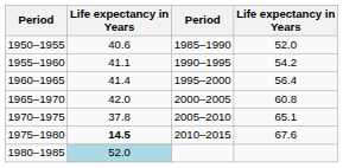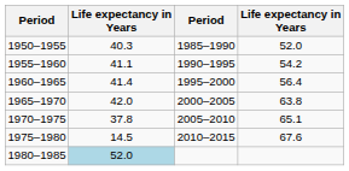 <table class="wikitable" style="text-align: center;">
 <tr>
 <th>Period</th>
 <th>Life expectancy in<br>Years</th>
 <th>Period</th>
 <th>Life expectancy in<br>Years</th>
 </tr>
 <tr>
 <td>1950–1955</td>
-<td>40.6</td>
+<td>40.3</td>
 <td>1985–1990</td>
 <td>52.0</td>
 </tr>
 <tr>
 <td>1955–1960</td>
 <td>41.1</td>
 <td>1990–1995</td>
 <td>54.2</td>
 </tr>
 <tr>
 <td>1960–1965</td>
 <td>41.4</td>
 <td>1995–2000</td>
 <td>56.4</td>
 </tr>
 <tr>
 <td>1965–1970</td>
 <td>42.0</td>
 <td>2000–2005</td>
-<td>60.8</td>
+<td>63.8</td>
 </tr>
 <tr>
 <td>1970–1975</td>
 <td>37.8</td>
 <td>2005–2010</td>
 <td>65.1</td>
 </tr>
 <tr>
 <td>1975–1980</td>
-<td><strong>14.5</strong></td>
+<td>14.5</td>
 <td>2010–2015</td>
 <td>67.6</td>
 </tr>
 <tr>
 <td>1980–1985</td>
 <td style="background: lightblue;">52.0</td>
 <td></td>
 <td></td>
 </tr>
 </table>
